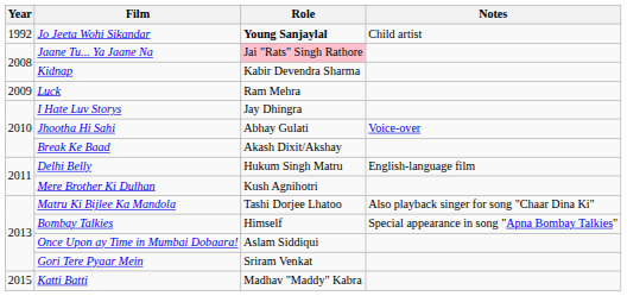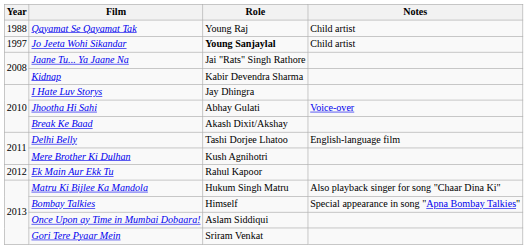 <table class="wikitable sortable plainrowheaders">
 <tr>
 <th>Year</th>
 <th>Film</th>
 <th>Role</th>
 <th>Notes</th>
 </tr>
 <tr>
-<td>1992</td>
+<td>1988</td>
+<td><em><a href='#'>Qayamat Se Qayamat Tak</a></em></td>
+<td>Young Raj</td>
+<td>Child artist</td>
+</tr>
+<tr>
+<td>1997</td>
 <td><em><a href='#'>Jo Jeeta Wohi Sikandar</a></em></td>
 <td><strong>Young Sanjaylal</strong></td>
 <td>Child artist</td>
 </tr>
 <tr>
 <td rowspan=2>2008</td>
 <td><em><a href='#'>Jaane Tu... Ya Jaane Na</a></em></td>
-<td style="background: pink;">Jai "Rats" Singh Rathore</td>
+<td>Jai "Rats" Singh Rathore</td>
 <td></td>
 </tr>
 <tr>
 <td><em><a href='#'>Kidnap</a></em></td>
 <td>Kabir Devendra Sharma</td>
-<td></td>
-</tr>
-<tr>
-<td>2009</td>
-<td><em><a href='#'>Luck</a></em></td>
-<td>Ram Mehra</td>
 <td></td>
 </tr>
 <tr>
 <td rowspan=3>2010</td>
 <td><em><a href='#'>I Hate Luv Storys</a></em></td>
 <td>Jay Dhingra</td>
 <td></td>
 </tr>
 <tr>
 <td><em><a href='#'>Jhootha Hi Sahi</a></em></td>
 <td>Abhay Gulati</td>
 <td><a href='#'>Voice-over</a></td>
 </tr>
 <tr>
 <td><em><a href='#'>Break Ke Baad</a></em></td>
 <td>Akash Dixit/Akshay</td>
 <td></td>
 </tr>
 <tr>
 <td rowspan=2>2011</td>
 <td><em><a href='#'>Delhi Belly</a></em></td>
-<td>Hukum Singh Matru</td>
+<td>Tashi Dorjee Lhatoo</td>
 <td>English-language film</td>
 </tr>
 <tr>
 <td><em><a href='#'>Mere Brother Ki Dulhan</a></em></td>
 <td>Kush Agnihotri</td>
 <td></td>
 </tr>
 <tr>
+<td>2012</td>
+<td><em><a href='#'>Ek Main Aur Ekk Tu</a></em></td>
+<td>Rahul Kapoor</td>
+<td></td>
+</tr>
+<tr>
 <td rowspan=4>2013</td>
 <td><em><a href='#'>Matru Ki Bijlee Ka Mandola</a></em></td>
-<td>Tashi Dorjee Lhatoo</td>
+<td>Hukum Singh Matru</td>
 <td>Also playback singer for song "Chaar Dina Ki"</td>
 </tr>
 <tr>
 <td><em><a href='#'>Bombay Talkies</a></em></td>
 <td>Himself</td>
 <td>Special appearance in song "<a href='#'>Apna Bombay Talkies</a>"</td>
 </tr>
 <tr>
 <td><em><a href='#'>Once Upon ay Time in Mumbai Dobaara!</a></em></td>
 <td>Aslam Siddiqui</td>
 <td></td>
 </tr>
 <tr>
 <td><em><a href='#'>Gori Tere Pyaar Mein</a></em></td>
 <td>Sriram Venkat</td>
 <td></td>
 </tr>
-<tr>
-<td>2015</td>
-<td><em><a href='#'>Katti Batti</a></em></td>
-<td>Madhav "Maddy" Kabra</td>
-<td></td>
-</tr>
 </table>
